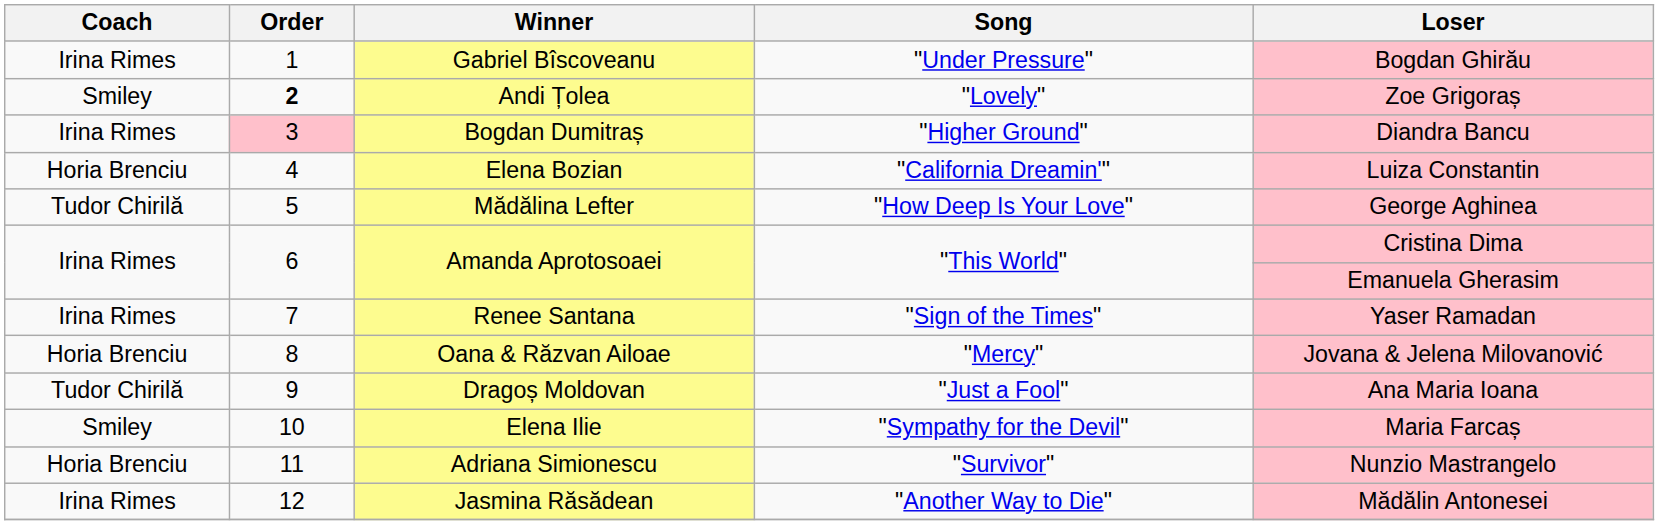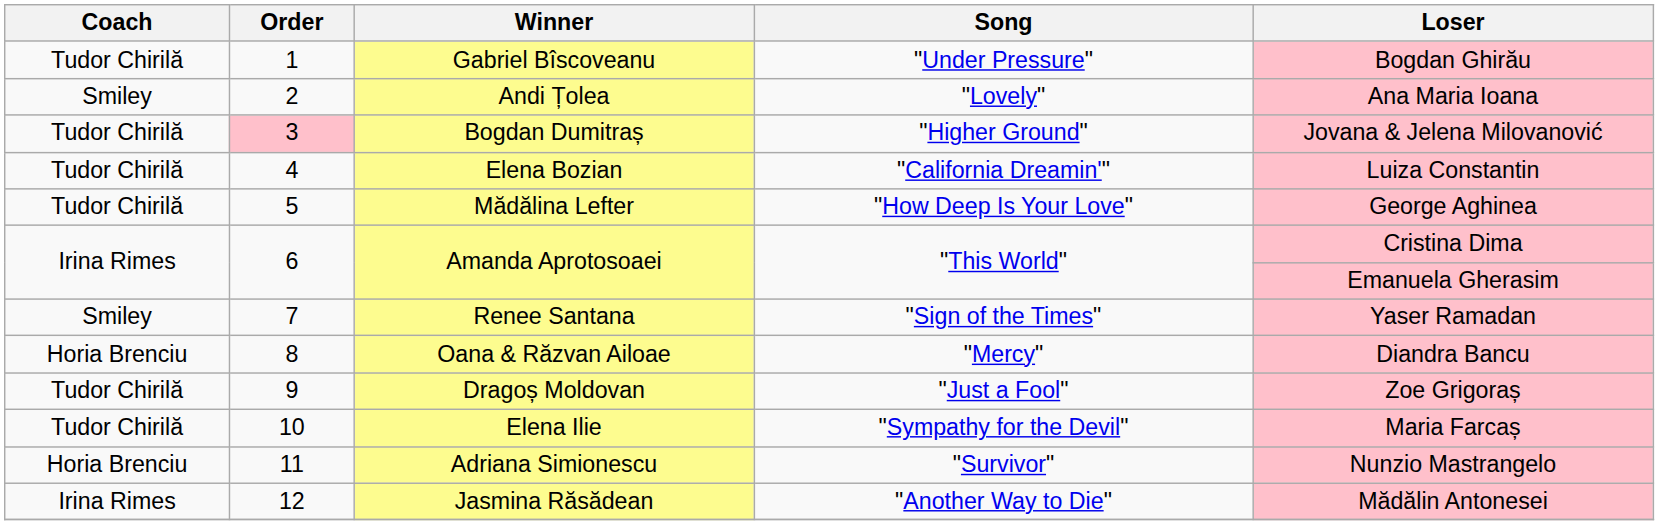 <table class="wikitable" style="text-align: center; width:90%;">
 <tr>
 <th style="width:09%;">Coach</th>
 <th style="width:05%;">Order</th>
 <th style="width:16%;">Winner</th>
 <th style="width:20%;">Song</th>
 <th style="width:16%;">Loser</th>
 </tr>
 <tr>
-<td>Irina Rimes</td>
+<td>Tudor Chirilă</td>
 <td>1</td>
 <td bgcolor="#fdfc8f">Gabriel Bîscoveanu</td>
 <td>"<a href='#'>Under Pressure</a>"</td>
 <td bgcolor="pink">Bogdan Ghirău</td>
 </tr>
 <tr>
 <td>Smiley</td>
-<td><strong>2</strong></td>
+<td>2</td>
 <td bgcolor="#fdfc8f">Andi Țolea</td>
 <td>"<a href='#'>Lovely</a>"</td>
-<td bgcolor="pink">Zoe Grigoraș</td>
+<td bgcolor="pink">Ana Maria Ioana</td>
 </tr>
 <tr>
-<td>Irina Rimes</td>
+<td>Tudor Chirilă</td>
 <td style="background: pink;">3</td>
 <td bgcolor="#fdfc8f">Bogdan Dumitraș</td>
 <td>"<a href='#'>Higher Ground</a>"</td>
-<td bgcolor="pink">Diandra Bancu</td>
+<td bgcolor="pink">Jovana & Jelena Milovanović</td>
 </tr>
 <tr>
-<td>Horia Brenciu</td>
+<td>Tudor Chirilă</td>
 <td>4</td>
 <td bgcolor="#fdfc8f">Elena Bozian</td>
 <td>"<a href='#'>California Dreamin'</a>"</td>
 <td bgcolor="pink">Luiza Constantin</td>
 </tr>
 <tr>
 <td>Tudor Chirilă</td>
 <td>5</td>
 <td bgcolor="#fdfc8f">Mădălina Lefter</td>
 <td>"<a href='#'>How Deep Is Your Love</a>"</td>
 <td bgcolor="pink">George Aghinea</td>
 </tr>
 <tr>
 <td rowspan="2">Irina Rimes</td>
 <td rowspan="2">6</td>
 <td rowspan="2" bgcolor="#fdfc8f">Amanda Aprotosoaei</td>
 <td rowspan="2">"<a href='#'>This World</a>"</td>
 <td bgcolor="pink">Cristina Dima</td>
 </tr>
 <tr>
 <td bgcolor="pink">Emanuela Gherasim</td>
 </tr>
 <tr>
-<td>Irina Rimes</td>
+<td>Smiley</td>
 <td>7</td>
 <td bgcolor="#fdfc8f">Renee Santana</td>
 <td>"<a href='#'>Sign of the Times</a>"</td>
 <td bgcolor="pink">Yaser Ramadan</td>
 </tr>
 <tr>
 <td>Horia Brenciu</td>
 <td>8</td>
 <td bgcolor="#fdfc8f">Oana & Răzvan Ailoae</td>
 <td>"<a href='#'>Mercy</a>"</td>
-<td bgcolor="pink">Jovana & Jelena Milovanović</td>
+<td bgcolor="pink">Diandra Bancu</td>
 </tr>
 <tr>
 <td>Tudor Chirilă</td>
 <td>9</td>
 <td bgcolor="#fdfc8f">Dragoș Moldovan</td>
 <td>"<a href='#'>Just a Fool</a>"</td>
-<td bgcolor="pink">Ana Maria Ioana</td>
+<td bgcolor="pink">Zoe Grigoraș</td>
 </tr>
 <tr>
-<td>Smiley</td>
+<td>Tudor Chirilă</td>
 <td>10</td>
 <td bgcolor="#fdfc8f">Elena Ilie</td>
 <td>"<a href='#'>Sympathy for the Devil</a>"</td>
 <td bgcolor="pink">Maria Farcaș</td>
 </tr>
 <tr>
 <td>Horia Brenciu</td>
 <td>11</td>
 <td bgcolor="#fdfc8f">Adriana Simionescu</td>
 <td>"<a href='#'>Survivor</a>"</td>
 <td bgcolor="pink">Nunzio Mastrangelo</td>
 </tr>
 <tr>
 <td>Irina Rimes</td>
 <td>12</td>
 <td bgcolor="#fdfc8f">Jasmina Răsădean</td>
 <td>"<a href='#'>Another Way to Die</a>"</td>
 <td bgcolor="pink">Mădălin Antonesei</td>
 </tr>
 <tr>
 </tr>
 </table>
